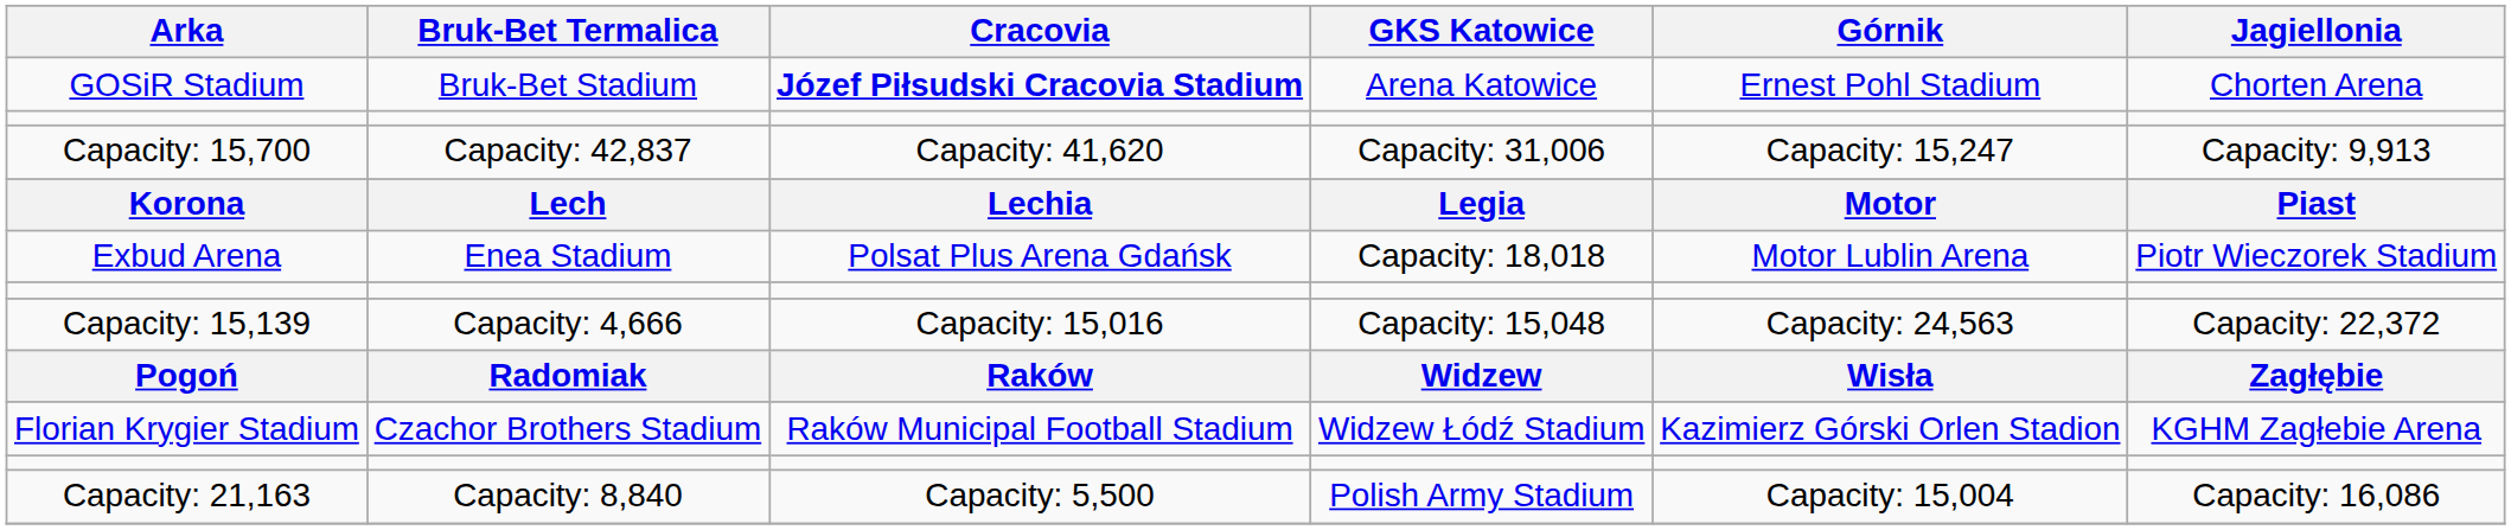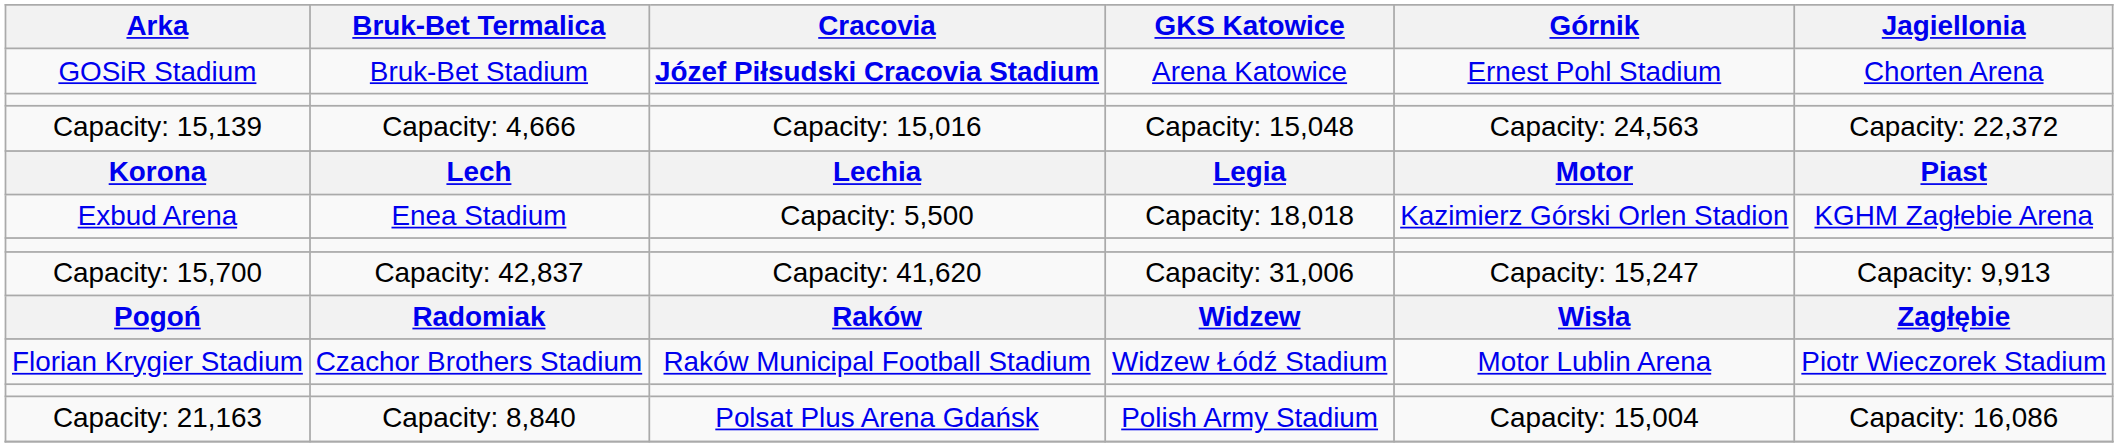 <table class="wikitable sortable" style= "text-align:center;margin:1em auto;">
 <tr>
 <th><a href='#'>Arka</a></th>
 <th><a href='#'>Bruk-Bet Termalica</a></th>
 <th><a href='#'>Cracovia</a></th>
 <th><a href='#'>GKS Katowice</a></th>
 <th><a href='#'>Górnik</a></th>
 <th><a href='#'>Jagiellonia</a></th>
 </tr>
 <tr>
 <td><a href='#'>GOSiR Stadium</a></td>
 <td><a href='#'>Bruk-Bet Stadium</a></td>
 <td><strong><a href='#'>Józef Piłsudski Cracovia Stadium</a></strong></td>
 <td><a href='#'>Arena Katowice</a></td>
 <td><a href='#'>Ernest Pohl Stadium</a></td>
 <td><a href='#'>Chorten Arena</a></td>
 </tr>
 <tr>
 <td></td>
 <td></td>
 <td></td>
 <td></td>
 <td></td>
 <td></td>
 </tr>
 <tr>
-<td>Capacity: 15,700</td>
-<td>Capacity: 42,837</td>
-<td>Capacity: 41,620</td>
-<td>Capacity: 31,006</td>
-<td>Capacity: 15,247</td>
-<td>Capacity: 9,913</td>
+<td>Capacity: 15,139</td>
+<td>Capacity: 4,666</td>
+<td>Capacity: 15,016</td>
+<td>Capacity: 15,048</td>
+<td>Capacity: 24,563</td>
+<td>Capacity: 22,372</td>
 </tr>
 <tr>
 <th><a href='#'>Korona</a></th>
 <th><a href='#'>Lech</a></th>
 <th><a href='#'>Lechia</a></th>
 <th><a href='#'>Legia</a></th>
 <th><a href='#'>Motor</a></th>
 <th><a href='#'>Piast</a></th>
 </tr>
 <tr>
 <td><a href='#'>Exbud Arena</a></td>
 <td><a href='#'>Enea Stadium</a></td>
-<td><a href='#'>Polsat Plus Arena Gdańsk</a></td>
+<td>Capacity: 5,500</td>
 <td>Capacity: 18,018</td>
-<td><a href='#'>Motor Lublin Arena</a></td>
-<td><a href='#'>Piotr Wieczorek Stadium</a></td>
+<td><a href='#'>Kazimierz Górski Orlen Stadion</a></td>
+<td><a href='#'>KGHM Zagłebie Arena</a></td>
 </tr>
 <tr>
 <td></td>
 <td></td>
 <td></td>
 <td></td>
 <td></td>
 <td></td>
 </tr>
 <tr>
-<td>Capacity: 15,139</td>
-<td>Capacity: 4,666</td>
-<td>Capacity: 15,016</td>
-<td>Capacity: 15,048</td>
-<td>Capacity: 24,563</td>
-<td>Capacity: 22,372</td>
+<td>Capacity: 15,700</td>
+<td>Capacity: 42,837</td>
+<td>Capacity: 41,620</td>
+<td>Capacity: 31,006</td>
+<td>Capacity: 15,247</td>
+<td>Capacity: 9,913</td>
 </tr>
 <tr>
 <th><a href='#'>Pogoń</a></th>
 <th><a href='#'>Radomiak</a></th>
 <th><a href='#'>Raków</a></th>
 <th><a href='#'>Widzew</a></th>
 <th><a href='#'>Wisła</a></th>
 <th><a href='#'>Zagłębie</a></th>
 </tr>
 <tr>
 <td><a href='#'>Florian Krygier Stadium</a></td>
 <td><a href='#'>Czachor Brothers Stadium</a></td>
 <td><a href='#'>Raków Municipal Football Stadium</a></td>
 <td><a href='#'>Widzew Łódź Stadium</a></td>
-<td><a href='#'>Kazimierz Górski Orlen Stadion</a></td>
-<td><a href='#'>KGHM Zagłebie Arena</a></td>
+<td><a href='#'>Motor Lublin Arena</a></td>
+<td><a href='#'>Piotr Wieczorek Stadium</a></td>
 </tr>
 <tr>
 <td></td>
 <td></td>
 <td></td>
 <td></td>
 <td></td>
 <td></td>
 </tr>
 <tr>
 <td>Capacity: 21,163</td>
 <td>Capacity: 8,840</td>
-<td>Capacity: 5,500</td>
+<td><a href='#'>Polsat Plus Arena Gdańsk</a></td>
 <td><a href='#'>Polish Army Stadium</a></td>
 <td>Capacity: 15,004</td>
 <td>Capacity: 16,086</td>
 </tr>
 <tr>
 </tr>
 </table>
